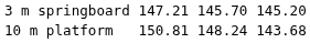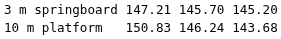 <table>
 <tr valign=top>
 <td>3 m springboard</td>
 <td></td>
 <td align=right>147.21</td>
 <td></td>
 <td align=right>145.70</td>
 <td></td>
 <td align=right>145.20</td>
 </tr>
 <tr valign=top>
 <td>10 m platform</td>
 <td></td>
-<td align=right>150.81</td>
+<td align=right>150.83</td>
 <td></td>
-<td align=right>148.24</td>
+<td align=right>146.24</td>
 <td></td>
 <td align=right>143.68</td>
 </tr>
 </table>
